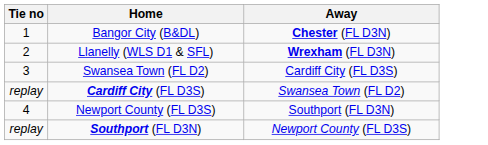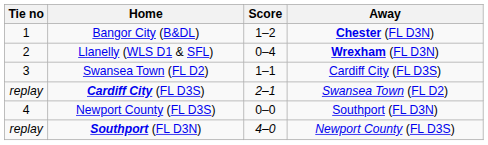 <table class="wikitable" style="text-align:center">
 <tr>
 <th width=50>Tie no</th>
 <th width=250>Home</th>
+<th width=50>Score</th>
 <th width=250>Away</th>
 </tr>
 <tr>
 <td>1</td>
 <td><a href='#'>Bangor City</a> (<a href='#'>B&DL</a>)</td>
+<td>1–2</td>
 <td><strong><a href='#'>Chester</a></strong> (<a href='#'>FL D3N</a>)</td>
 </tr>
 <tr>
 <td>2</td>
 <td><a href='#'>Llanelly</a> (<a href='#'>WLS D1</a> & <a href='#'>SFL</a>)</td>
+<td>0–4</td>
 <td><strong><a href='#'>Wrexham</a></strong> (<a href='#'>FL D3N</a>)</td>
 </tr>
 <tr>
 <td>3</td>
 <td><a href='#'>Swansea Town</a> (<a href='#'>FL D2</a>)</td>
+<td>1–1</td>
 <td><a href='#'>Cardiff City</a> (<a href='#'>FL D3S</a>)</td>
 </tr>
 <tr>
 <td><em>replay</em></td>
 <td><strong><em><a href='#'>Cardiff City</a></em></strong> (<a href='#'>FL D3S</a>)</td>
+<td><em>2–1</em></td>
 <td><em><a href='#'>Swansea Town</a> </em>(<a href='#'>FL D2</a>)</td>
 </tr>
 <tr>
 <td>4</td>
 <td><a href='#'>Newport County</a> (<a href='#'>FL D3S</a>)</td>
+<td>0–0</td>
 <td><a href='#'>Southport</a> (<a href='#'>FL D3N</a>)</td>
 </tr>
 <tr>
 <td><em>replay</em></td>
 <td><strong><em><a href='#'>Southport</a></em></strong> (<a href='#'>FL D3N</a>)</td>
+<td><em>4–0</em></td>
 <td><em><a href='#'>Newport County</a></em> (<a href='#'>FL D3S</a>)</td>
 </tr>
 </table>
